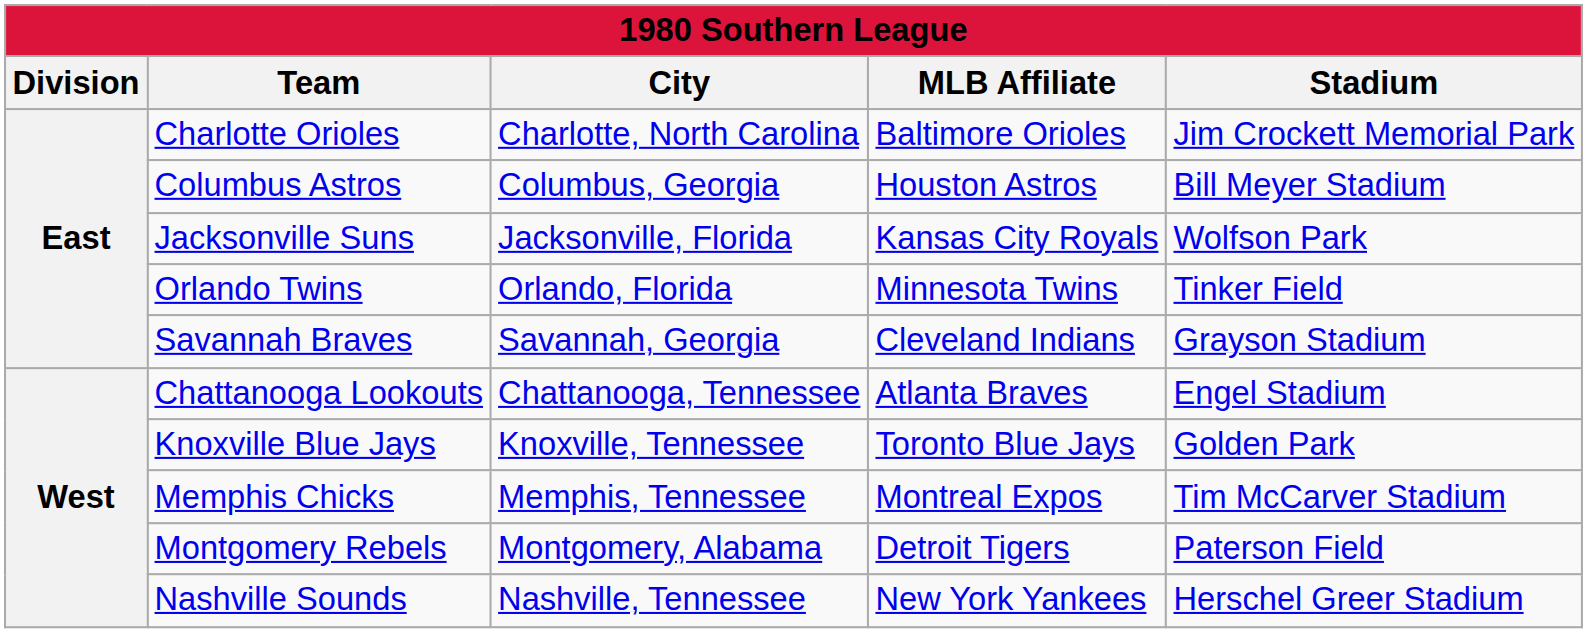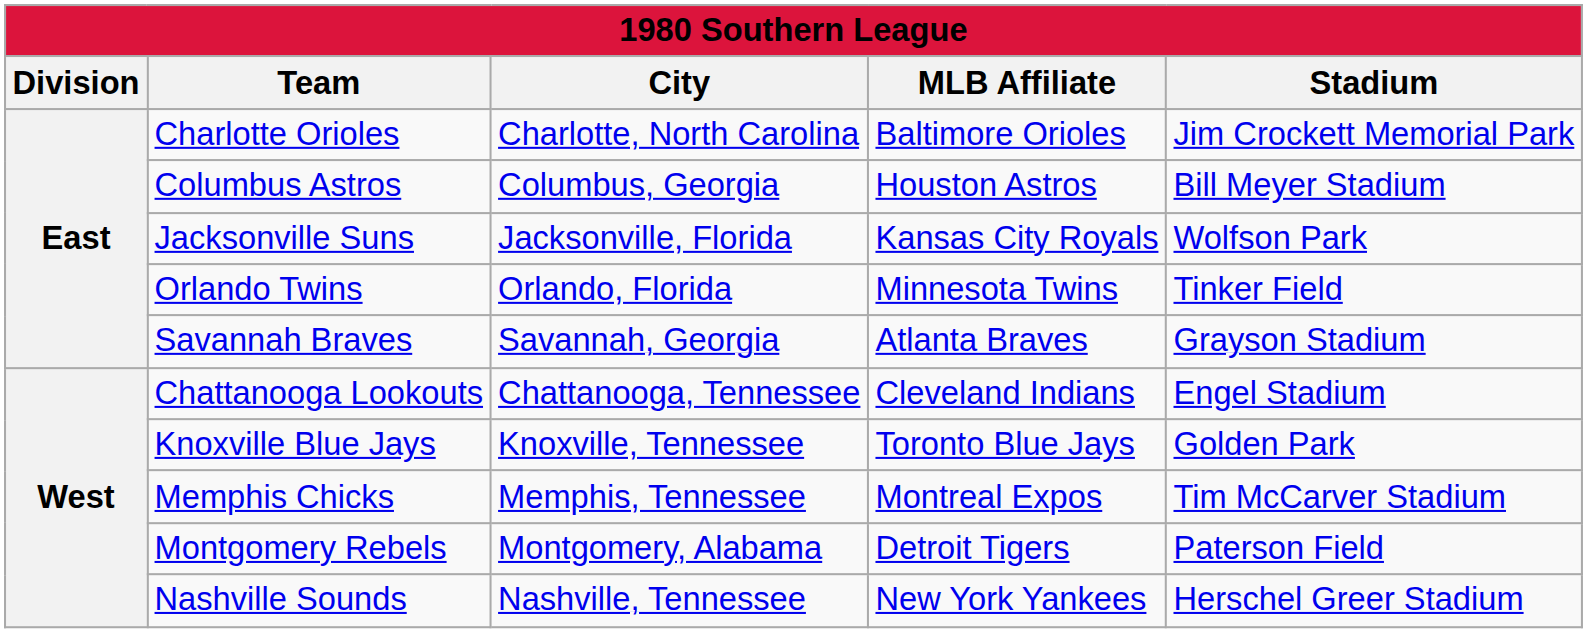 <table class="wikitable" style="width:auto">
 <tr>
 <td bgcolor="#DC143C" align="center" colspan="7"><strong><span>1980 Southern League</span></strong></td>
 </tr>
 <tr>
 <th>Division</th>
 <th>Team</th>
 <th>City</th>
 <th>MLB Affiliate</th>
 <th>Stadium</th>
 </tr>
 <tr>
 <th rowspan="5">East</th>
 <td><a href='#'>Charlotte Orioles</a></td>
 <td><a href='#'>Charlotte, North Carolina</a></td>
 <td><a href='#'>Baltimore Orioles</a></td>
 <td><a href='#'>Jim Crockett Memorial Park</a></td>
 </tr>
 <tr>
 <td><a href='#'>Columbus Astros</a></td>
 <td><a href='#'>Columbus, Georgia</a></td>
 <td><a href='#'>Houston Astros</a></td>
 <td><a href='#'>Bill Meyer Stadium</a></td>
 </tr>
 <tr>
 <td><a href='#'>Jacksonville Suns</a></td>
 <td><a href='#'>Jacksonville, Florida</a></td>
 <td><a href='#'>Kansas City Royals</a></td>
 <td><a href='#'>Wolfson Park</a></td>
 </tr>
 <tr>
 <td><a href='#'>Orlando Twins</a></td>
 <td><a href='#'>Orlando, Florida</a></td>
 <td><a href='#'>Minnesota Twins</a></td>
 <td><a href='#'>Tinker Field</a></td>
 </tr>
 <tr>
 <td><a href='#'>Savannah Braves</a></td>
 <td><a href='#'>Savannah, Georgia</a></td>
-<td><a href='#'>Cleveland Indians</a></td>
+<td><a href='#'>Atlanta Braves</a></td>
 <td><a href='#'>Grayson Stadium</a></td>
 </tr>
 <tr>
 <th rowspan="5">West</th>
 <td><a href='#'>Chattanooga Lookouts</a></td>
 <td><a href='#'>Chattanooga, Tennessee</a></td>
-<td><a href='#'>Atlanta Braves</a></td>
+<td><a href='#'>Cleveland Indians</a></td>
 <td><a href='#'>Engel Stadium</a></td>
 </tr>
 <tr>
 <td><a href='#'>Knoxville Blue Jays</a></td>
 <td><a href='#'>Knoxville, Tennessee</a></td>
 <td><a href='#'>Toronto Blue Jays</a></td>
 <td><a href='#'>Golden Park</a></td>
 </tr>
 <tr>
 <td><a href='#'>Memphis Chicks</a></td>
 <td><a href='#'>Memphis, Tennessee</a></td>
 <td><a href='#'>Montreal Expos</a></td>
 <td><a href='#'>Tim McCarver Stadium</a></td>
 </tr>
 <tr>
 <td><a href='#'>Montgomery Rebels</a></td>
 <td><a href='#'>Montgomery, Alabama</a></td>
 <td><a href='#'>Detroit Tigers</a></td>
 <td><a href='#'>Paterson Field</a></td>
 </tr>
 <tr>
 <td><a href='#'>Nashville Sounds</a></td>
 <td><a href='#'>Nashville, Tennessee</a></td>
 <td><a href='#'>New York Yankees</a></td>
 <td><a href='#'>Herschel Greer Stadium</a></td>
 </tr>
 </table>
